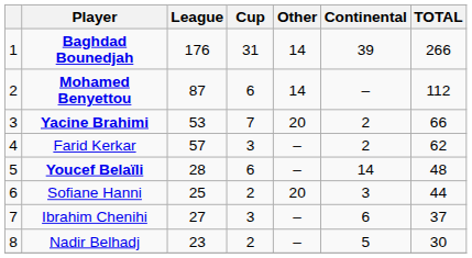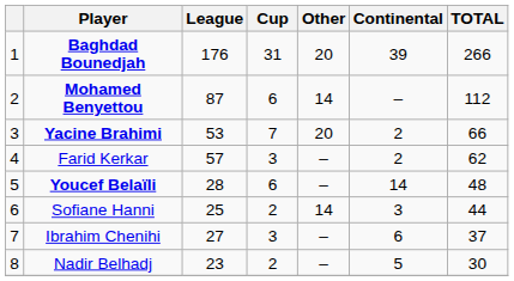 <table class="wikitable plainrowheaders sortable" style="text-align:center;font-size:95%">
 <tr>
 <th width=10></th>
 <th width=140>Player</th>
 <th width=40>League</th>
 <th width=40>Cup</th>
 <th width=40>Other</th>
 <th width=40>Continental</th>
 <th width=40>TOTAL</th>
 </tr>
 <tr>
 <td>1</td>
 <td><strong><a href='#'>Baghdad Bounedjah</a></strong></td>
 <td>176</td>
 <td>31</td>
-<td>14</td>
+<td>20</td>
 <td>39</td>
 <td>266</td>
 </tr>
 <tr>
 <td>2</td>
 <td><strong><a href='#'>Mohamed Benyettou</a></strong></td>
 <td>87</td>
 <td>6</td>
 <td>14</td>
 <td>–</td>
 <td>112</td>
 </tr>
 <tr>
 <td>3</td>
 <td><strong><a href='#'>Yacine Brahimi</a></strong></td>
 <td>53</td>
 <td>7</td>
 <td>20</td>
 <td>2</td>
 <td>66</td>
 </tr>
 <tr>
 <td>4</td>
 <td><a href='#'>Farid Kerkar</a></td>
 <td>57</td>
 <td>3</td>
 <td>–</td>
 <td>2</td>
 <td>62</td>
 </tr>
 <tr>
 <td>5</td>
 <td><strong><a href='#'>Youcef Belaïli</a></strong></td>
 <td>28</td>
 <td>6</td>
 <td>–</td>
 <td>14</td>
 <td>48</td>
 </tr>
 <tr>
 <td>6</td>
 <td><a href='#'>Sofiane Hanni</a></td>
 <td>25</td>
 <td>2</td>
-<td>20</td>
+<td>14</td>
 <td>3</td>
 <td>44</td>
 </tr>
 <tr>
 <td>7</td>
 <td><a href='#'>Ibrahim Chenihi</a></td>
 <td>27</td>
 <td>3</td>
 <td>–</td>
 <td>6</td>
 <td>37</td>
 </tr>
 <tr>
 <td>8</td>
 <td><a href='#'>Nadir Belhadj</a></td>
 <td>23</td>
 <td>2</td>
 <td>–</td>
 <td>5</td>
 <td>30</td>
 </tr>
 <tr>
 </tr>
 </table>
